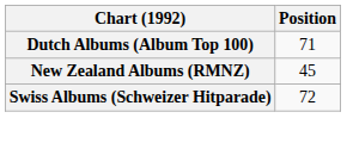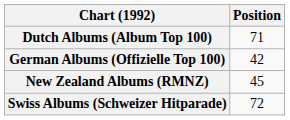 <table class="wikitable sortable plainrowheaders" style="text-align:center">
 <tr>
 <th scope="col">Chart (1992)</th>
 <th scope="col">Position</th>
 </tr>
 <tr>
 <th scope="row">Dutch Albums (Album Top 100)</th>
 <td>71</td>
 </tr>
 <tr>
+<th scope="row">German Albums (Offizielle Top 100)</th>
+<td>42</td>
+</tr>
+<tr>
 <th scope="row">New Zealand Albums (RMNZ)</th>
 <td>45</td>
 </tr>
 <tr>
 <th scope="row">Swiss Albums (Schweizer Hitparade)</th>
 <td>72</td>
 </tr>
 </table>
